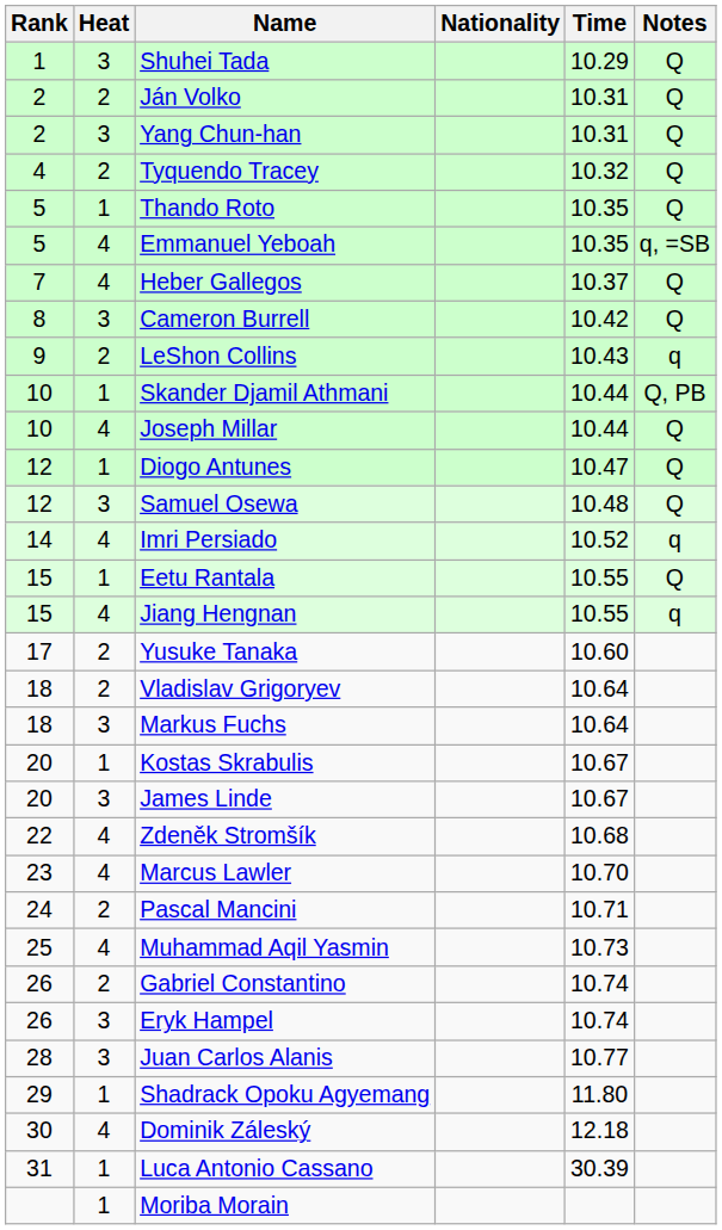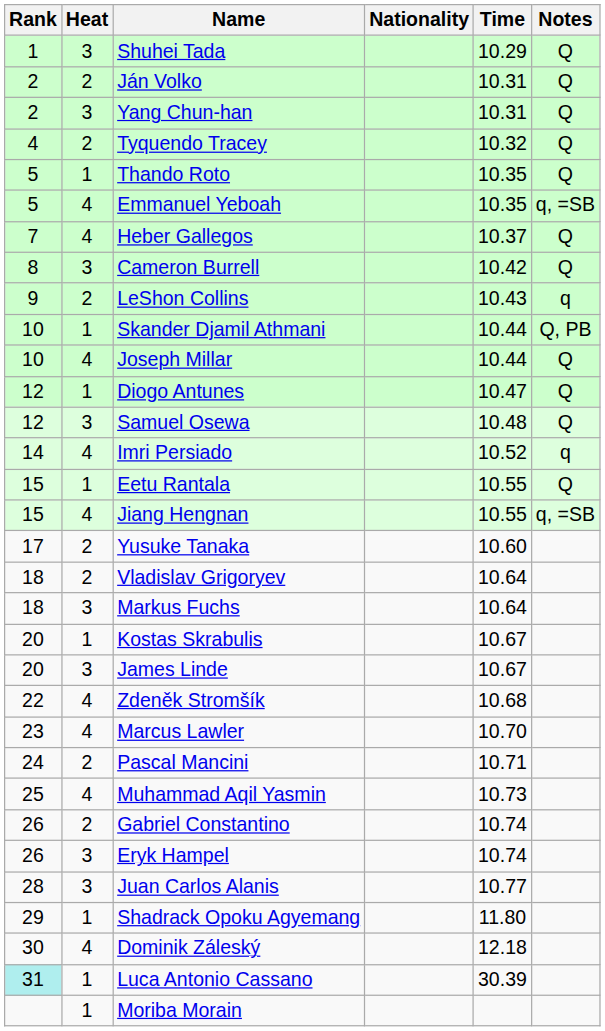 <table class="wikitable sortable" style="text-align:center">
 <tr>
 <th>Rank</th>
 <th>Heat</th>
 <th>Name</th>
 <th>Nationality</th>
 <th>Time</th>
 <th>Notes</th>
 </tr>
 <tr bgcolor=ccffcc>
 <td>1</td>
 <td>3</td>
 <td align=left><a href='#'>Shuhei Tada</a></td>
 <td align=left></td>
 <td>10.29</td>
 <td>Q</td>
 </tr>
 <tr bgcolor=ccffcc>
 <td>2</td>
 <td>2</td>
 <td align=left><a href='#'>Ján Volko</a></td>
 <td align=left></td>
 <td>10.31</td>
 <td>Q</td>
 </tr>
 <tr bgcolor=ccffcc>
 <td>2</td>
 <td>3</td>
 <td align=left><a href='#'>Yang Chun-han</a></td>
 <td align=left></td>
 <td>10.31</td>
 <td>Q</td>
 </tr>
 <tr bgcolor=ccffcc>
 <td>4</td>
 <td>2</td>
 <td align=left><a href='#'>Tyquendo Tracey</a></td>
 <td align=left></td>
 <td>10.32</td>
 <td>Q</td>
 </tr>
 <tr bgcolor=ccffcc>
 <td>5</td>
 <td>1</td>
 <td align=left><a href='#'>Thando Roto</a></td>
 <td align=left></td>
 <td>10.35</td>
 <td>Q</td>
 </tr>
 <tr bgcolor=ccffcc>
 <td>5</td>
 <td>4</td>
 <td align=left><a href='#'>Emmanuel Yeboah</a></td>
 <td align=left></td>
 <td>10.35</td>
 <td>q, =SB</td>
 </tr>
 <tr bgcolor=ccffcc>
 <td>7</td>
 <td>4</td>
 <td align=left><a href='#'>Heber Gallegos</a></td>
 <td align=left></td>
 <td>10.37</td>
 <td>Q</td>
 </tr>
 <tr bgcolor=ccffcc>
 <td>8</td>
 <td>3</td>
 <td align=left><a href='#'>Cameron Burrell</a></td>
 <td align=left></td>
 <td>10.42</td>
 <td>Q</td>
 </tr>
 <tr bgcolor=ccffcc>
 <td>9</td>
 <td>2</td>
 <td align=left><a href='#'>LeShon Collins</a></td>
 <td align=left></td>
 <td>10.43</td>
 <td>q</td>
 </tr>
 <tr bgcolor=ccffcc>
 <td>10</td>
 <td>1</td>
 <td align=left><a href='#'>Skander Djamil Athmani</a></td>
 <td align=left></td>
 <td>10.44</td>
 <td>Q, PB</td>
 </tr>
 <tr bgcolor=ccffcc>
 <td>10</td>
 <td>4</td>
 <td align=left><a href='#'>Joseph Millar</a></td>
 <td align=left></td>
 <td>10.44</td>
 <td>Q</td>
 </tr>
 <tr bgcolor=ccffcc>
 <td>12</td>
 <td>1</td>
 <td align=left><a href='#'>Diogo Antunes</a></td>
 <td align=left></td>
 <td>10.47</td>
 <td>Q</td>
 </tr>
 <tr bgcolor=ddffdd>
 <td>12</td>
 <td>3</td>
 <td align=left><a href='#'>Samuel Osewa</a></td>
 <td align=left></td>
 <td>10.48</td>
 <td>Q</td>
 </tr>
 <tr bgcolor=ddffdd>
 <td>14</td>
 <td>4</td>
 <td align=left><a href='#'>Imri Persiado</a></td>
 <td align=left></td>
 <td>10.52</td>
 <td>q</td>
 </tr>
 <tr bgcolor=ddffdd>
 <td>15</td>
 <td>1</td>
 <td align=left><a href='#'>Eetu Rantala</a></td>
 <td align=left></td>
 <td>10.55</td>
 <td>Q</td>
 </tr>
 <tr bgcolor=ddffdd>
 <td>15</td>
 <td>4</td>
 <td align=left><a href='#'>Jiang Hengnan</a></td>
 <td align=left></td>
 <td>10.55</td>
-<td>q</td>
+<td>q, =SB</td>
 </tr>
 <tr>
 <td>17</td>
 <td>2</td>
 <td align=left><a href='#'>Yusuke Tanaka</a></td>
 <td align=left></td>
 <td>10.60</td>
 <td></td>
 </tr>
 <tr>
 <td>18</td>
 <td>2</td>
 <td align=left><a href='#'>Vladislav Grigoryev</a></td>
 <td align=left></td>
 <td>10.64</td>
 <td></td>
 </tr>
 <tr>
 <td>18</td>
 <td>3</td>
 <td align=left><a href='#'>Markus Fuchs</a></td>
 <td align=left></td>
 <td>10.64</td>
 <td></td>
 </tr>
 <tr>
 <td>20</td>
 <td>1</td>
 <td align=left><a href='#'>Kostas Skrabulis</a></td>
 <td align=left></td>
 <td>10.67</td>
 <td></td>
 </tr>
 <tr>
 <td>20</td>
 <td>3</td>
 <td align=left><a href='#'>James Linde</a></td>
 <td align=left></td>
 <td>10.67</td>
 <td></td>
 </tr>
 <tr>
 <td>22</td>
 <td>4</td>
 <td align=left><a href='#'>Zdeněk Stromšík</a></td>
 <td align=left></td>
 <td>10.68</td>
 <td></td>
 </tr>
 <tr>
 <td>23</td>
 <td>4</td>
 <td align=left><a href='#'>Marcus Lawler</a></td>
 <td align=left></td>
 <td>10.70</td>
 <td></td>
 </tr>
 <tr>
 <td>24</td>
 <td>2</td>
 <td align=left><a href='#'>Pascal Mancini</a></td>
 <td align=left></td>
 <td>10.71</td>
 <td></td>
 </tr>
 <tr>
 <td>25</td>
 <td>4</td>
 <td align=left><a href='#'>Muhammad Aqil Yasmin</a></td>
 <td align=left></td>
 <td>10.73</td>
 <td></td>
 </tr>
 <tr>
 <td>26</td>
 <td>2</td>
 <td align=left><a href='#'>Gabriel Constantino</a></td>
 <td align=left></td>
 <td>10.74</td>
 <td></td>
 </tr>
 <tr>
 <td>26</td>
 <td>3</td>
 <td align=left><a href='#'>Eryk Hampel</a></td>
 <td align=left></td>
 <td>10.74</td>
 <td></td>
 </tr>
 <tr>
 <td>28</td>
 <td>3</td>
 <td align=left><a href='#'>Juan Carlos Alanis</a></td>
 <td align=left></td>
 <td>10.77</td>
 <td></td>
 </tr>
 <tr>
 <td>29</td>
 <td>1</td>
 <td align=left><a href='#'>Shadrack Opoku Agyemang</a></td>
 <td align=left></td>
 <td>11.80</td>
 <td></td>
 </tr>
 <tr>
 <td>30</td>
 <td>4</td>
 <td align=left><a href='#'>Dominik Záleský</a></td>
 <td align=left></td>
 <td>12.18</td>
 <td></td>
 </tr>
 <tr>
-<td>31</td>
+<td style="background: paleturquoise;">31</td>
 <td>1</td>
 <td align=left><a href='#'>Luca Antonio Cassano</a></td>
 <td align=left></td>
 <td>30.39</td>
 <td></td>
 </tr>
 <tr>
 <td></td>
 <td>1</td>
 <td align=left><a href='#'>Moriba Morain</a></td>
 <td align=left></td>
 <td></td>
 <td></td>
 </tr>
 </table>
